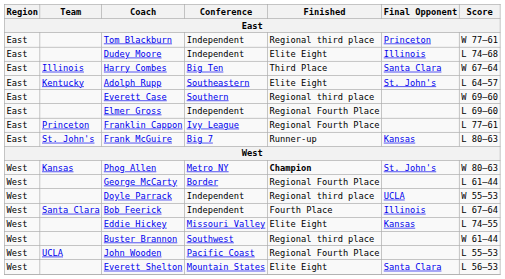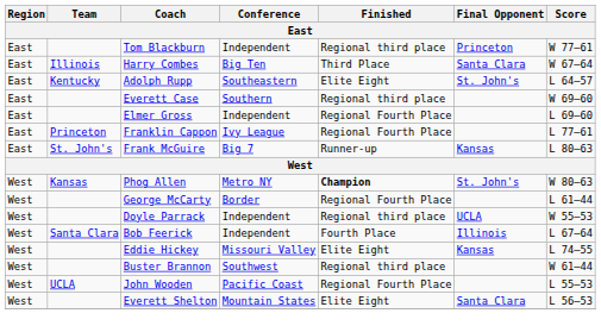 <table class=wikitable>
 <tr>
 <th>Region</th>
 <th>Team</th>
 <th>Coach</th>
 <th>Conference</th>
 <th>Finished</th>
 <th>Final Opponent</th>
 <th>Score</th>
 </tr>
 <tr>
 <th colspan=7>East</th>
 </tr>
 <tr>
 <td>East</td>
 <td></td>
 <td><a href='#'>Tom Blackburn</a></td>
 <td>Independent</td>
 <td>Regional third place</td>
 <td><a href='#'>Princeton</a></td>
 <td>W 77–61</td>
-</tr>
-<tr>
-<td>East</td>
-<td></td>
-<td><a href='#'>Dudey Moore</a></td>
-<td>Independent</td>
-<td>Elite Eight</td>
-<td><a href='#'>Illinois</a></td>
-<td>L 74–68</td>
 </tr>
 <tr>
 <td>East</td>
 <td><a href='#'>Illinois</a></td>
 <td><a href='#'>Harry Combes</a></td>
 <td><a href='#'>Big Ten</a></td>
 <td>Third Place</td>
 <td><a href='#'>Santa Clara</a></td>
 <td>W 67–64</td>
 </tr>
 <tr>
 <td>East</td>
 <td><a href='#'>Kentucky</a></td>
 <td><a href='#'>Adolph Rupp</a></td>
 <td><a href='#'>Southeastern</a></td>
 <td>Elite Eight</td>
 <td><a href='#'>St. John's</a></td>
 <td>L 64–57</td>
 </tr>
 <tr>
 <td>East</td>
 <td></td>
 <td><a href='#'>Everett Case</a></td>
 <td><a href='#'>Southern</a></td>
 <td>Regional third place</td>
 <td></td>
 <td>W 69–60</td>
 </tr>
 <tr>
 <td>East</td>
 <td></td>
 <td><a href='#'>Elmer Gross</a></td>
 <td>Independent</td>
 <td>Regional Fourth Place</td>
 <td></td>
 <td>L 69–60</td>
 </tr>
 <tr>
 <td>East</td>
 <td><a href='#'>Princeton</a></td>
 <td><a href='#'>Franklin Cappon</a></td>
 <td><a href='#'>Ivy League</a></td>
 <td>Regional Fourth Place</td>
 <td></td>
 <td>L 77–61</td>
 </tr>
 <tr>
 <td>East</td>
 <td><a href='#'>St. John's</a></td>
 <td><a href='#'>Frank McGuire</a></td>
 <td><a href='#'>Big 7</a></td>
 <td>Runner-up</td>
 <td><a href='#'>Kansas</a></td>
 <td>L 80–63</td>
 </tr>
 <tr>
 <th colspan=7>West</th>
 </tr>
 <tr>
 <td>West</td>
 <td><a href='#'>Kansas</a></td>
 <td><a href='#'>Phog Allen</a></td>
 <td><a href='#'>Metro NY</a></td>
 <td><strong>Champion</strong></td>
 <td><a href='#'>St. John's</a></td>
 <td>W 80–63</td>
 </tr>
 <tr>
 <td>West</td>
 <td></td>
 <td><a href='#'>George McCarty</a></td>
 <td><a href='#'>Border</a></td>
 <td>Regional Fourth Place</td>
 <td></td>
 <td>L 61–44</td>
 </tr>
 <tr>
 <td>West</td>
 <td></td>
 <td><a href='#'>Doyle Parrack</a></td>
 <td>Independent</td>
 <td>Regional third place</td>
 <td><a href='#'>UCLA</a></td>
 <td>W 55–53</td>
 </tr>
 <tr>
 <td>West</td>
 <td><a href='#'>Santa Clara</a></td>
 <td><a href='#'>Bob Feerick</a></td>
 <td>Independent</td>
 <td>Fourth Place</td>
 <td><a href='#'>Illinois</a></td>
 <td>L 67–64</td>
 </tr>
 <tr>
 <td>West</td>
 <td></td>
 <td><a href='#'>Eddie Hickey</a></td>
 <td><a href='#'>Missouri Valley</a></td>
 <td>Elite Eight</td>
 <td><a href='#'>Kansas</a></td>
 <td>L 74–55</td>
 </tr>
 <tr>
 <td>West</td>
 <td></td>
 <td><a href='#'>Buster Brannon</a></td>
 <td><a href='#'>Southwest</a></td>
 <td>Regional third place</td>
 <td></td>
 <td>W 61–44</td>
 </tr>
 <tr>
 <td>West</td>
 <td><a href='#'>UCLA</a></td>
 <td><a href='#'>John Wooden</a></td>
 <td><a href='#'>Pacific Coast</a></td>
 <td>Regional Fourth Place</td>
 <td></td>
 <td>L 55–53</td>
 </tr>
 <tr>
 <td>West</td>
 <td></td>
 <td><a href='#'>Everett Shelton</a></td>
 <td><a href='#'>Mountain States</a></td>
 <td>Elite Eight</td>
 <td><a href='#'>Santa Clara</a></td>
 <td>L 56–53</td>
 </tr>
 <tr>
 </tr>
 </table>
